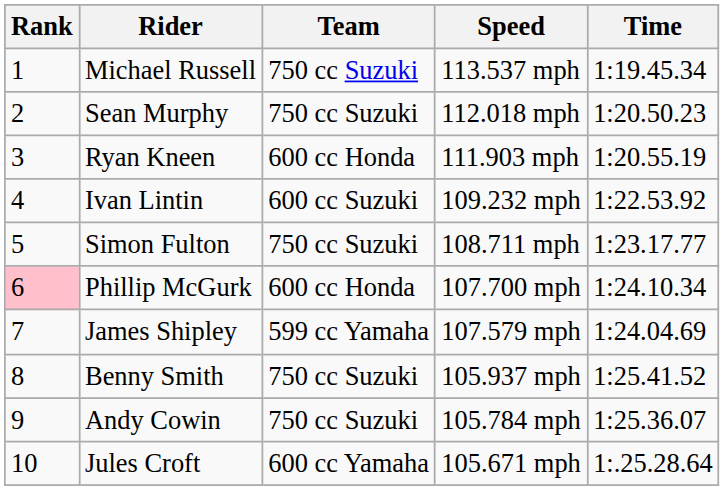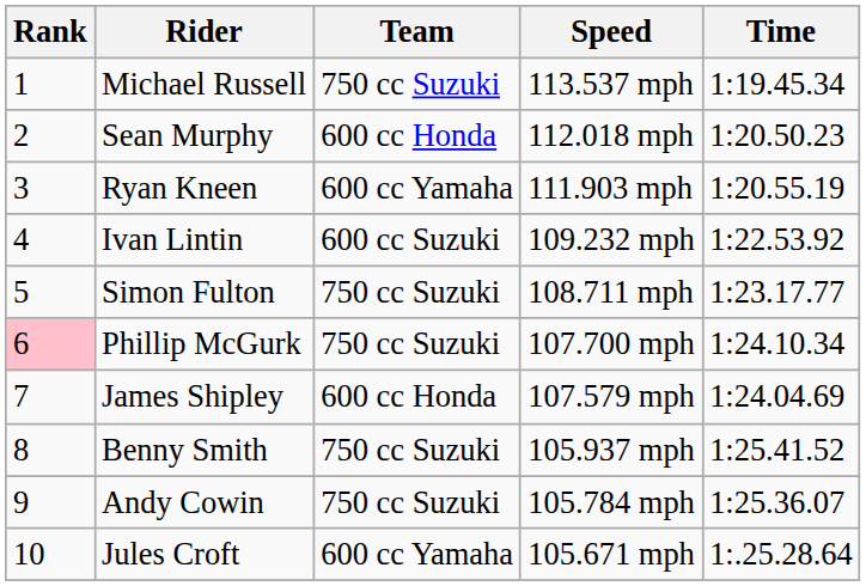 <table class="wikitable" style="font-size: 95%;">
 <tr style="background:#efefef;">
 <th>Rank</th>
 <th>Rider</th>
 <th>Team</th>
 <th>Speed</th>
 <th>Time</th>
 </tr>
 <tr>
 <td>1</td>
 <td> Michael Russell</td>
 <td>750 cc <a href='#'>Suzuki</a></td>
 <td>113.537 mph</td>
 <td>1:19.45.34</td>
 </tr>
 <tr>
 <td>2</td>
 <td> Sean Murphy</td>
-<td>750 cc Suzuki</td>
+<td>600 cc <a href='#'>Honda</a></td>
 <td>112.018 mph</td>
 <td>1:20.50.23</td>
 </tr>
 <tr>
 <td>3</td>
 <td> Ryan Kneen</td>
-<td>600 cc Honda</td>
+<td>600 cc Yamaha</td>
 <td>111.903 mph</td>
 <td>1:20.55.19</td>
 </tr>
 <tr>
 <td>4</td>
 <td> Ivan Lintin</td>
 <td>600 cc Suzuki</td>
 <td>109.232 mph</td>
 <td>1:22.53.92</td>
 </tr>
 <tr>
 <td>5</td>
 <td> Simon Fulton</td>
 <td>750 cc Suzuki</td>
 <td>108.711 mph</td>
 <td>1:23.17.77</td>
 </tr>
 <tr>
 <td style="background: pink;">6</td>
 <td> Phillip McGurk</td>
-<td>600 cc Honda</td>
+<td>750 cc Suzuki</td>
 <td>107.700 mph</td>
 <td>1:24.10.34</td>
 </tr>
 <tr>
 <td>7</td>
 <td> James Shipley</td>
-<td>599 cc Yamaha</td>
+<td>600 cc Honda</td>
 <td>107.579 mph</td>
 <td>1:24.04.69</td>
 </tr>
 <tr>
 <td>8</td>
 <td> Benny Smith</td>
 <td>750 cc Suzuki</td>
 <td>105.937 mph</td>
 <td>1:25.41.52</td>
 </tr>
 <tr>
 <td>9</td>
 <td> Andy Cowin</td>
 <td>750 cc Suzuki</td>
 <td>105.784 mph</td>
 <td>1:25.36.07</td>
 </tr>
 <tr>
 <td>10</td>
 <td> Jules Croft</td>
 <td>600 cc Yamaha</td>
 <td>105.671 mph</td>
 <td>1:.25.28.64</td>
 </tr>
 </table>
